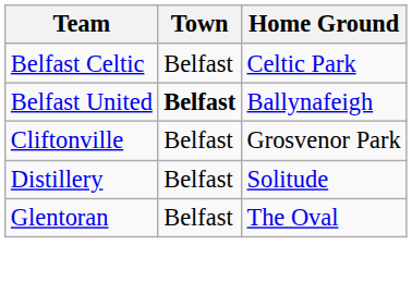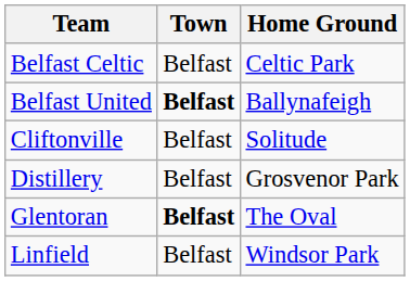 <table class="wikitable sortable">
 <tr>
 <th>Team</th>
 <th>Town</th>
 <th>Home Ground</th>
 </tr>
 <tr>
 <td><a href='#'>Belfast Celtic</a></td>
 <td>Belfast</td>
 <td><a href='#'>Celtic Park</a></td>
 </tr>
 <tr>
 <td><a href='#'>Belfast United</a></td>
 <td><strong>Belfast</strong></td>
 <td><a href='#'>Ballynafeigh</a></td>
 </tr>
 <tr>
 <td><a href='#'>Cliftonville</a></td>
 <td>Belfast</td>
-<td>Grosvenor Park</td>
+<td><a href='#'>Solitude</a></td>
 </tr>
 <tr>
 <td><a href='#'>Distillery</a></td>
 <td>Belfast</td>
-<td><a href='#'>Solitude</a></td>
+<td>Grosvenor Park</td>
 </tr>
 <tr>
 <td><a href='#'>Glentoran</a></td>
-<td>Belfast</td>
+<td><strong>Belfast</strong></td>
 <td><a href='#'>The Oval</a></td>
 </tr>
+<tr>
+<td><a href='#'>Linfield</a></td>
+<td>Belfast</td>
+<td><a href='#'>Windsor Park</a></td>
+</tr>
 </table>
